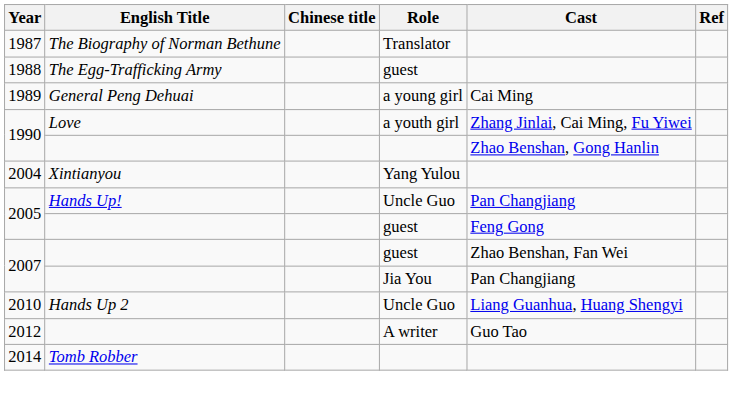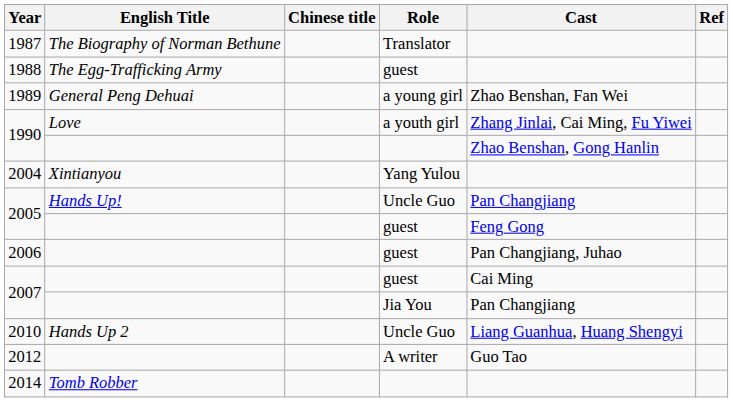 <table class="wikitable">
 <tr>
 <th>Year</th>
 <th>English Title</th>
 <th>Chinese title</th>
 <th>Role</th>
 <th>Cast</th>
 <th>Ref</th>
 </tr>
 <tr>
 <td>1987</td>
 <td><em>The Biography of Norman Bethune</em></td>
 <td></td>
 <td>Translator</td>
 <td></td>
 <td></td>
 </tr>
 <tr>
 <td>1988</td>
 <td><em>The Egg-Trafficking Army</em></td>
 <td></td>
 <td>guest</td>
 <td></td>
 <td></td>
 </tr>
 <tr>
 <td>1989</td>
 <td><em>General Peng Dehuai</em></td>
 <td></td>
 <td>a young girl</td>
-<td>Cai Ming</td>
+<td>Zhao Benshan, Fan Wei</td>
 <td></td>
 </tr>
 <tr>
 <td rowspan="2">1990</td>
 <td><em>Love</em></td>
 <td></td>
 <td>a youth girl</td>
 <td><a href='#'>Zhang Jinlai</a>, Cai Ming, <a href='#'>Fu Yiwei</a></td>
 <td></td>
 </tr>
 <tr>
 <td></td>
 <td></td>
 <td></td>
 <td><a href='#'>Zhao Benshan</a>, <a href='#'>Gong Hanlin</a></td>
 <td></td>
 </tr>
 <tr>
 <td>2004</td>
 <td><em>Xintianyou</em></td>
 <td></td>
 <td>Yang Yulou</td>
 <td></td>
 <td></td>
 </tr>
 <tr>
 <td rowspan="2">2005</td>
 <td><em><a href='#'>Hands Up!</a></em></td>
 <td></td>
 <td>Uncle Guo</td>
 <td><a href='#'>Pan Changjiang</a></td>
 <td></td>
 </tr>
 <tr>
 <td></td>
 <td></td>
 <td>guest</td>
 <td><a href='#'>Feng Gong</a></td>
 <td></td>
 </tr>
 <tr>
+<td>2006</td>
+<td></td>
+<td></td>
+<td>guest</td>
+<td>Pan Changjiang, Juhao</td>
+<td></td>
+</tr>
+<tr>
 <td rowspan="2">2007</td>
 <td></td>
 <td></td>
 <td>guest</td>
-<td>Zhao Benshan, Fan Wei</td>
+<td>Cai Ming</td>
 <td></td>
 </tr>
 <tr>
 <td></td>
 <td></td>
 <td>Jia You</td>
 <td>Pan Changjiang</td>
 <td></td>
 </tr>
 <tr>
 <td>2010</td>
 <td><em>Hands Up 2</em></td>
 <td></td>
 <td>Uncle Guo</td>
 <td><a href='#'>Liang Guanhua</a>, <a href='#'>Huang Shengyi</a></td>
 <td></td>
 </tr>
 <tr>
 <td>2012</td>
 <td></td>
 <td></td>
 <td>A writer</td>
 <td>Guo Tao</td>
 <td></td>
 </tr>
 <tr>
 <td>2014</td>
 <td><em><a href='#'>Tomb Robber</a></em></td>
 <td></td>
 <td></td>
 <td></td>
 </tr>
 </table>
